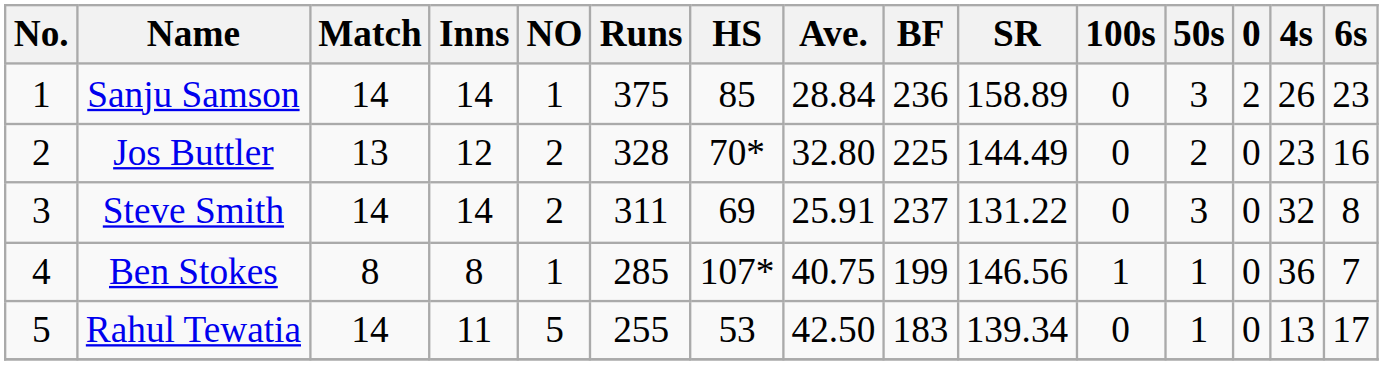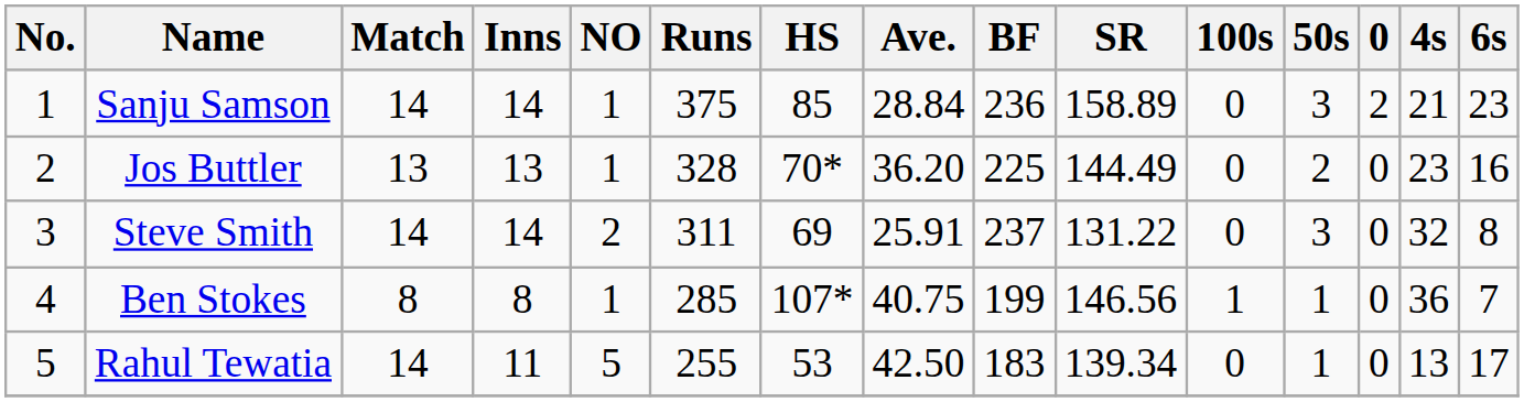 <table class="wikitable sortable" style="text-align: center;">
 <tr>
 <th>No.</th>
 <th>Name</th>
 <th>Match</th>
 <th>Inns</th>
 <th>NO</th>
 <th>Runs</th>
 <th>HS</th>
 <th>Ave.</th>
 <th>BF</th>
 <th>SR</th>
 <th>100s</th>
 <th>50s</th>
 <th>0</th>
 <th>4s</th>
 <th>6s</th>
 </tr>
 <tr>
 <td>1</td>
 <td><a href='#'>Sanju Samson</a></td>
 <td>14</td>
 <td>14</td>
 <td>1</td>
 <td>375</td>
 <td>85</td>
 <td>28.84</td>
 <td>236</td>
 <td>158.89</td>
 <td>0</td>
 <td>3</td>
 <td>2</td>
-<td>26</td>
+<td>21</td>
 <td>23</td>
 </tr>
 <tr>
 <td>2</td>
 <td><a href='#'>Jos Buttler</a></td>
 <td>13</td>
-<td>12</td>
-<td>2</td>
+<td>13</td>
+<td>1</td>
 <td>328</td>
 <td>70*</td>
-<td>32.80</td>
+<td>36.20</td>
 <td>225</td>
 <td>144.49</td>
 <td>0</td>
 <td>2</td>
 <td>0</td>
 <td>23</td>
 <td>16</td>
 </tr>
 <tr>
 <td>3</td>
 <td><a href='#'>Steve Smith</a></td>
 <td>14</td>
 <td>14</td>
 <td>2</td>
 <td>311</td>
 <td>69</td>
 <td>25.91</td>
 <td>237</td>
 <td>131.22</td>
 <td>0</td>
 <td>3</td>
 <td>0</td>
 <td>32</td>
 <td>8</td>
 </tr>
 <tr>
 <td>4</td>
 <td><a href='#'>Ben Stokes</a></td>
 <td>8</td>
 <td>8</td>
 <td>1</td>
 <td>285</td>
 <td>107*</td>
 <td>40.75</td>
 <td>199</td>
 <td>146.56</td>
 <td>1</td>
 <td>1</td>
 <td>0</td>
 <td>36</td>
 <td>7</td>
 </tr>
 <tr>
 <td>5</td>
 <td><a href='#'>Rahul Tewatia</a></td>
 <td>14</td>
 <td>11</td>
 <td>5</td>
 <td>255</td>
 <td>53</td>
 <td>42.50</td>
 <td>183</td>
 <td>139.34</td>
 <td>0</td>
 <td>1</td>
 <td>0</td>
 <td>13</td>
 <td>17</td>
 </tr>
 <tr>
 </tr>
 </table>
